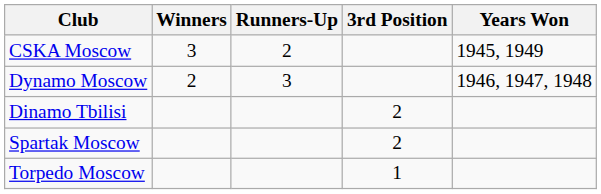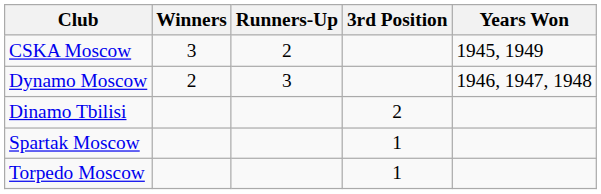 <table class="sortable plainrowheaders wikitable">
 <tr>
 <th>Club</th>
 <th>Winners</th>
 <th>Runners-Up</th>
 <th>3rd Position</th>
 <th>Years Won</th>
 </tr>
 <tr>
 <td><a href='#'>CSKA Moscow</a></td>
 <td align=center>3</td>
 <td align=center>2</td>
 <td align=center></td>
 <td align=left>1945, 1949</td>
 </tr>
 <tr>
 <td><a href='#'>Dynamo Moscow</a></td>
 <td align=center>2</td>
 <td align=center>3</td>
 <td align=center></td>
 <td align=left>1946, 1947, 1948</td>
 </tr>
 <tr>
 <td><a href='#'>Dinamo Tbilisi</a></td>
 <td align=center></td>
 <td align=center></td>
 <td align=center>2</td>
 <td align=left></td>
 </tr>
 <tr>
 <td><a href='#'>Spartak Moscow</a></td>
 <td align=center></td>
 <td align=center></td>
-<td align=center>2</td>
+<td align=center>1</td>
 <td align=left></td>
 </tr>
 <tr>
 <td><a href='#'>Torpedo Moscow</a></td>
 <td align=center></td>
 <td align=center></td>
 <td align=center>1</td>
 <td align=left></td>
 </tr>
 </table>
